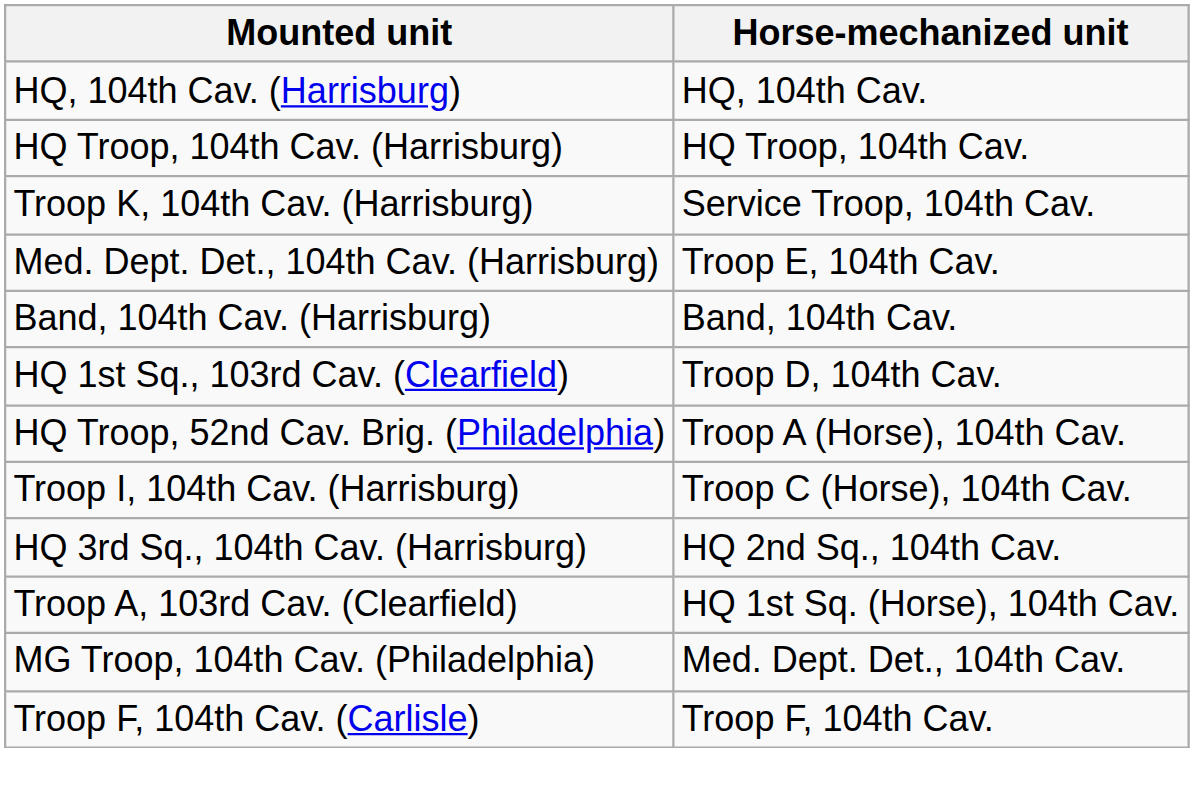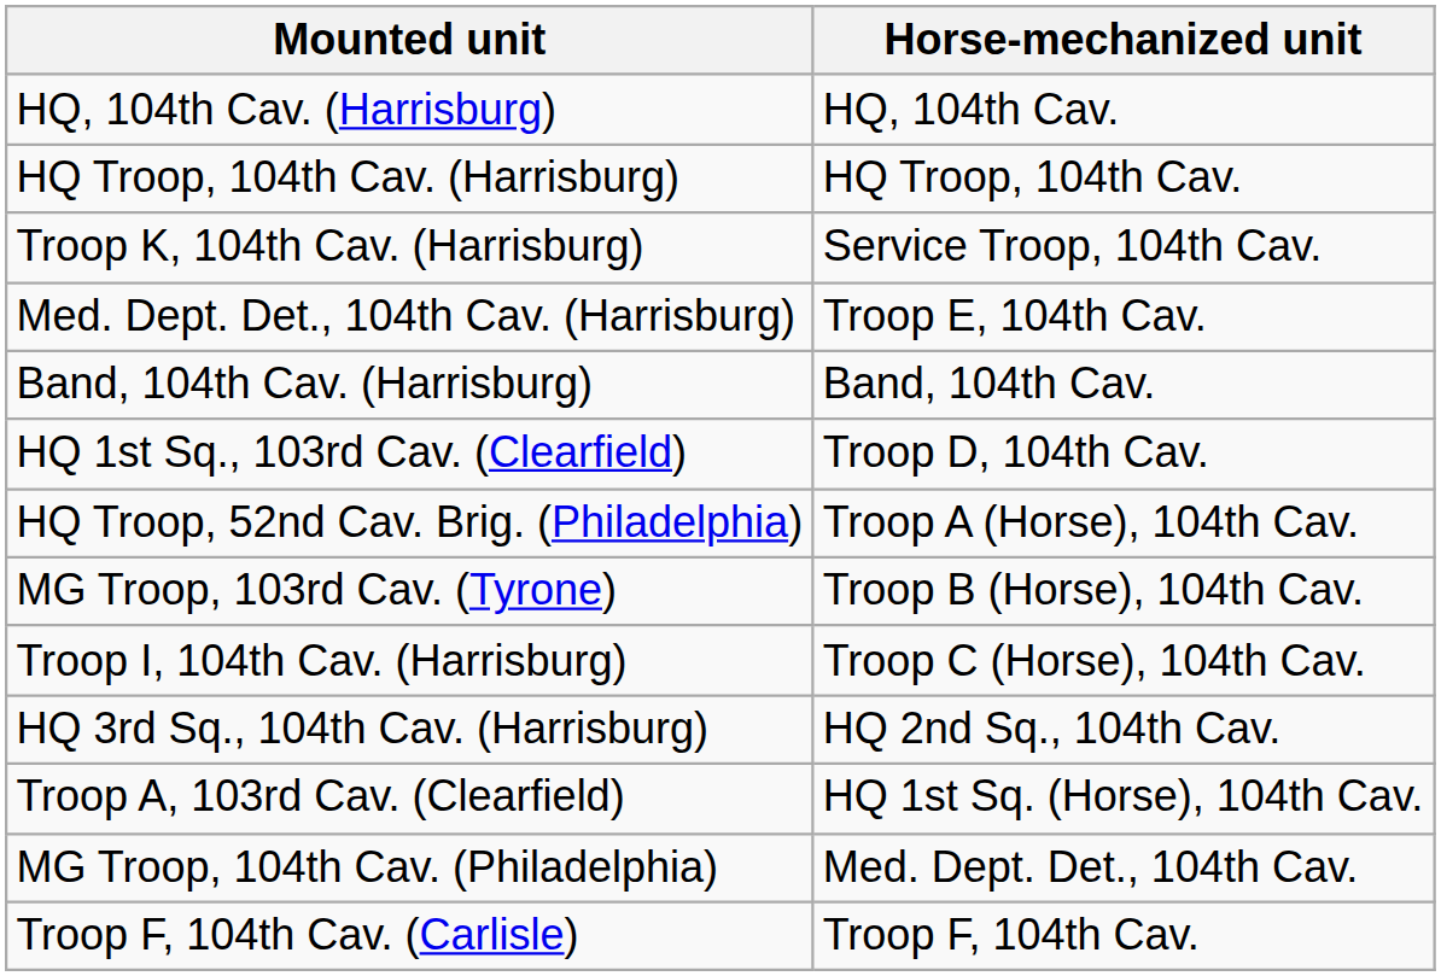 <table class="wikitable">
 <tr>
 <th>Mounted unit</th>
 <th>Horse-mechanized unit</th>
 </tr>
 <tr>
 <td>HQ, 104th Cav. (<a href='#'>Harrisburg</a>)</td>
 <td>HQ, 104th Cav.</td>
 </tr>
 <tr>
 <td>HQ Troop, 104th Cav. (Harrisburg)</td>
 <td>HQ Troop, 104th Cav.</td>
 </tr>
 <tr>
 <td>Troop K, 104th Cav. (Harrisburg)</td>
 <td>Service Troop, 104th Cav.</td>
 </tr>
 <tr>
 <td>Med. Dept. Det., 104th Cav. (Harrisburg)</td>
 <td>Troop E, 104th Cav.</td>
 </tr>
 <tr>
 <td>Band, 104th Cav. (Harrisburg)</td>
 <td>Band, 104th Cav.</td>
 </tr>
 <tr>
 <td>HQ 1st Sq., 103rd Cav. (<a href='#'>Clearfield</a>)</td>
 <td>Troop D, 104th Cav.</td>
 </tr>
 <tr>
 <td>HQ Troop, 52nd Cav. Brig. (<a href='#'>Philadelphia</a>)</td>
 <td>Troop A (Horse), 104th Cav.</td>
 </tr>
 <tr>
+<td>MG Troop, 103rd Cav. (<a href='#'>Tyrone</a>)</td>
+<td>Troop B (Horse), 104th Cav.</td>
+</tr>
+<tr>
 <td>Troop I, 104th Cav. (Harrisburg)</td>
 <td>Troop C (Horse), 104th Cav.</td>
 </tr>
 <tr>
 <td>HQ 3rd Sq., 104th Cav. (Harrisburg)</td>
 <td>HQ 2nd Sq., 104th Cav.</td>
 </tr>
 <tr>
 <td>Troop A, 103rd Cav. (Clearfield)</td>
 <td>HQ 1st Sq. (Horse), 104th Cav.</td>
 </tr>
 <tr>
 <td>MG Troop, 104th Cav. (Philadelphia)</td>
 <td>Med. Dept. Det., 104th Cav.</td>
 </tr>
 <tr>
 <td>Troop F, 104th Cav. (<a href='#'>Carlisle</a>)</td>
 <td>Troop F, 104th Cav.</td>
 </tr>
 </table>
